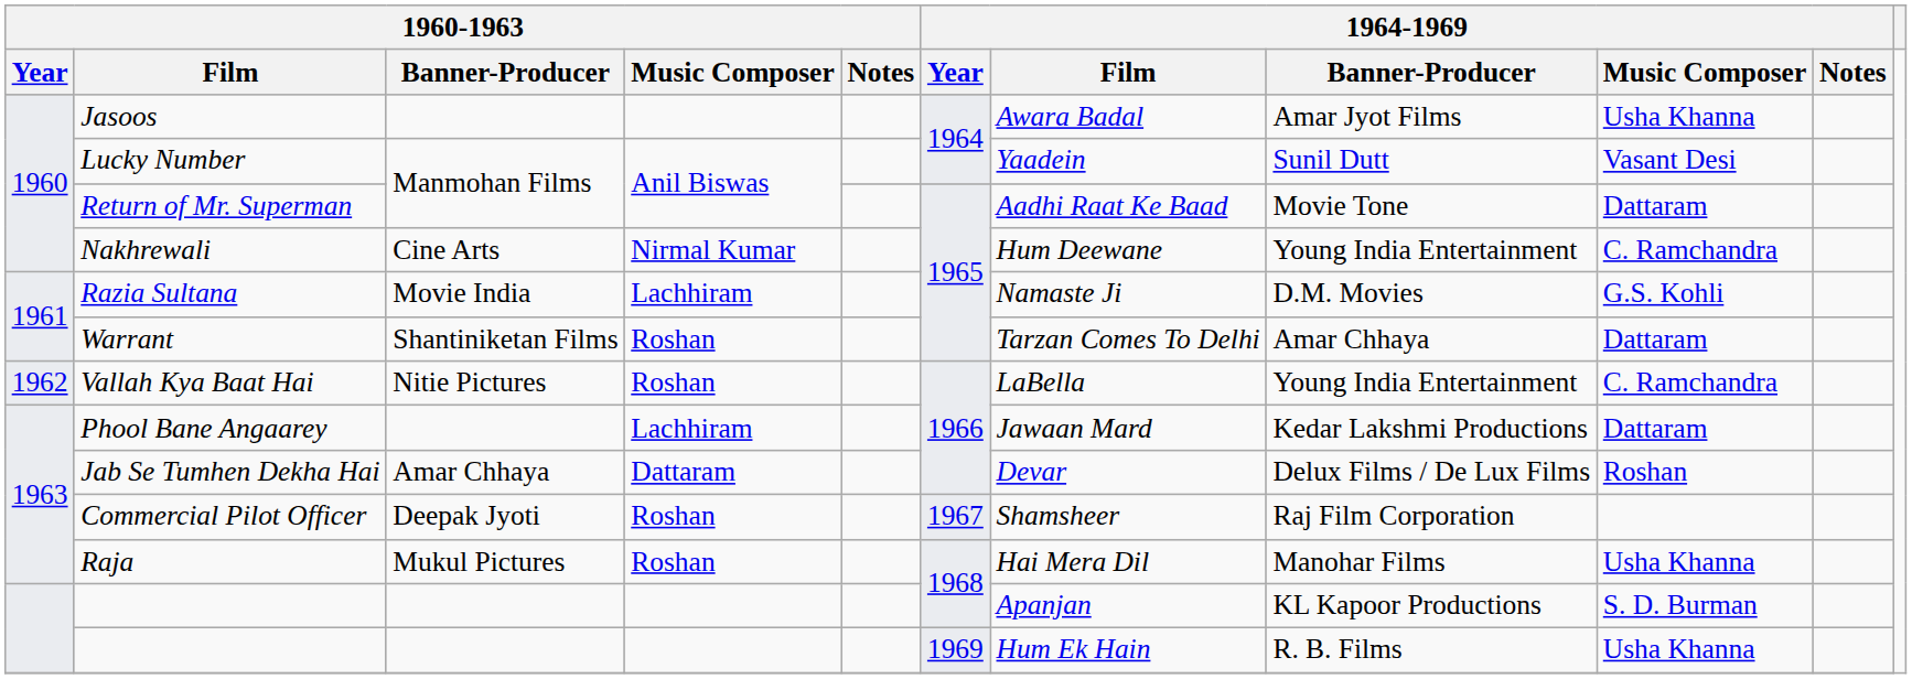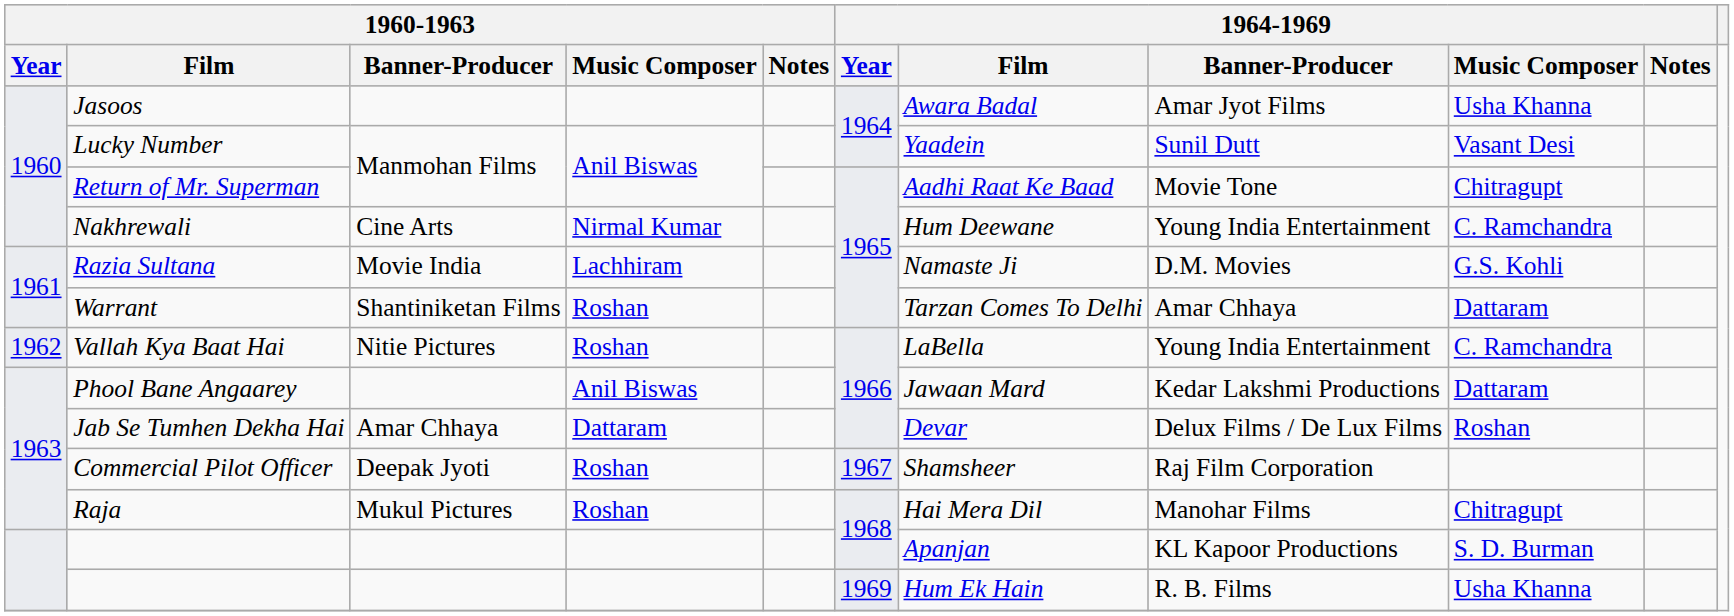 <table class="wikitable sortable">
 <tr>
 <th colspan="5">1960-1963</th>
 <th colspan="5">1964-1969</th>
 <th></th>
 </tr>
 <tr>
 <th style="max-width:2em"><a href='#'>Year</a></th>
 <th>Film</th>
 <th>Banner-Producer</th>
 <th>Music Composer</th>
 <th>Notes</th>
 <th style="max-width:3em"><a href='#'>Year</a></th>
 <th>Film</th>
 <th>Banner-Producer</th>
 <th>Music Composer</th>
 <th>Notes</th>
 </tr>
 <tr>
 <td rowspan="4" style="background:#EAECF0; color:black;"><a href='#'>1960</a></td>
 <td><em>Jasoos</em></td>
 <td></td>
 <td></td>
 <td></td>
 <td rowspan="2" style="background:#EAECF0; color:black;"><a href='#'>1964</a></td>
 <td><em><a href='#'>Awara Badal</a></em></td>
 <td>Amar Jyot Films</td>
 <td><a href='#'>Usha Khanna</a></td>
 <td></td>
 </tr>
 <tr>
 <td><em>Lucky Number</em></td>
 <td rowspan="2">Manmohan Films</td>
 <td rowspan="2"><a href='#'>Anil Biswas</a></td>
 <td></td>
 <td><em><a href='#'>Yaadein</a></em></td>
 <td><a href='#'>Sunil Dutt</a></td>
 <td><a href='#'>Vasant Desi</a></td>
 <td></td>
 </tr>
 <tr>
 <td><em><a href='#'>Return of Mr. Superman</a></em></td>
 <td></td>
 <td rowspan="4" style="background:#EAECF0; color:black;"><a href='#'>1965</a></td>
 <td><em><a href='#'>Aadhi Raat Ke Baad</a></em></td>
 <td>Movie Tone</td>
-<td><a href='#'>Dattaram</a></td>
+<td><a href='#'>Chitragupt</a></td>
 <td></td>
 </tr>
 <tr>
 <td><em>Nakhrewali</em></td>
 <td>Cine Arts</td>
 <td><a href='#'>Nirmal Kumar</a></td>
 <td></td>
 <td><em>Hum Deewane</em></td>
 <td>Young India Entertainment</td>
 <td><a href='#'>C. Ramchandra</a></td>
 <td></td>
 </tr>
 <tr>
 <td rowspan="2" style="background:#EAECF0; color:black;"><a href='#'>1961</a></td>
 <td><em><a href='#'>Razia Sultana</a></em></td>
 <td>Movie India</td>
 <td><a href='#'>Lachhiram</a></td>
 <td></td>
 <td><em>Namaste Ji</em></td>
 <td>D.M. Movies</td>
 <td><a href='#'>G.S. Kohli</a></td>
 <td></td>
 </tr>
 <tr>
 <td><em>Warrant</em></td>
 <td>Shantiniketan Films</td>
 <td><a href='#'>Roshan</a></td>
 <td></td>
 <td><em>Tarzan Comes To Delhi</em></td>
 <td>Amar Chhaya</td>
 <td><a href='#'>Dattaram</a></td>
 <td></td>
 </tr>
 <tr>
 <td style="background:#EAECF0; color:black;"><a href='#'>1962</a></td>
 <td><em>Vallah Kya Baat Hai</em></td>
 <td>Nitie Pictures</td>
 <td><a href='#'>Roshan</a></td>
 <td></td>
 <td rowspan="3" style="background:#EAECF0; color:black;"><a href='#'>1966</a></td>
 <td><em>LaBella</em></td>
 <td>Young India Entertainment</td>
 <td><a href='#'>C. Ramchandra</a></td>
 <td></td>
 </tr>
 <tr>
 <td rowspan="4" style="background:#EAECF0; color:black;"><a href='#'>1963</a></td>
 <td><em>Phool Bane Angaarey</em></td>
 <td></td>
-<td><a href='#'>Lachhiram</a></td>
+<td><a href='#'>Anil Biswas</a></td>
 <td></td>
 <td><em>Jawaan Mard</em></td>
 <td>Kedar Lakshmi Productions</td>
 <td><a href='#'>Dattaram</a></td>
 <td></td>
 </tr>
 <tr>
 <td><em>Jab Se Tumhen Dekha Hai</em></td>
 <td>Amar Chhaya</td>
 <td><a href='#'>Dattaram</a></td>
 <td></td>
 <td><em><a href='#'>Devar</a></em></td>
 <td>Delux Films / De Lux Films</td>
 <td><a href='#'>Roshan</a></td>
 <td></td>
 </tr>
 <tr>
 <td><em>Commercial Pilot Officer</em></td>
 <td>Deepak Jyoti</td>
 <td><a href='#'>Roshan</a></td>
 <td></td>
 <td style="background:#EAECF0; color:black;"><a href='#'>1967</a></td>
 <td><em>Shamsheer</em></td>
 <td>Raj Film Corporation</td>
 <td></td>
 <td></td>
 </tr>
 <tr>
 <td><em>Raja</em></td>
 <td>Mukul Pictures</td>
 <td><a href='#'>Roshan</a></td>
 <td></td>
 <td rowspan="2" style="background:#EAECF0; color:black;"><a href='#'>1968</a></td>
 <td><em>Hai Mera Dil</em></td>
 <td>Manohar Films</td>
-<td><a href='#'>Usha Khanna</a></td>
+<td><a href='#'>Chitragupt</a></td>
 <td></td>
 </tr>
 <tr>
 <td rowspan="2" style="background:#EAECF0; color:black;"></td>
 <td></td>
 <td></td>
 <td></td>
 <td></td>
 <td><em><a href='#'>Apanjan</a></em></td>
 <td>KL Kapoor Productions</td>
 <td><a href='#'>S. D. Burman</a></td>
 <td></td>
 </tr>
 <tr>
 <td></td>
 <td></td>
 <td></td>
 <td></td>
 <td style="background:#EAECF0; color:black;"><a href='#'>1969</a></td>
 <td><em><a href='#'>Hum Ek Hain</a></em></td>
 <td>R. B. Films</td>
 <td><a href='#'>Usha Khanna</a></td>
 <td></td>
 </tr>
 <tr>
 </tr>
 </table>
